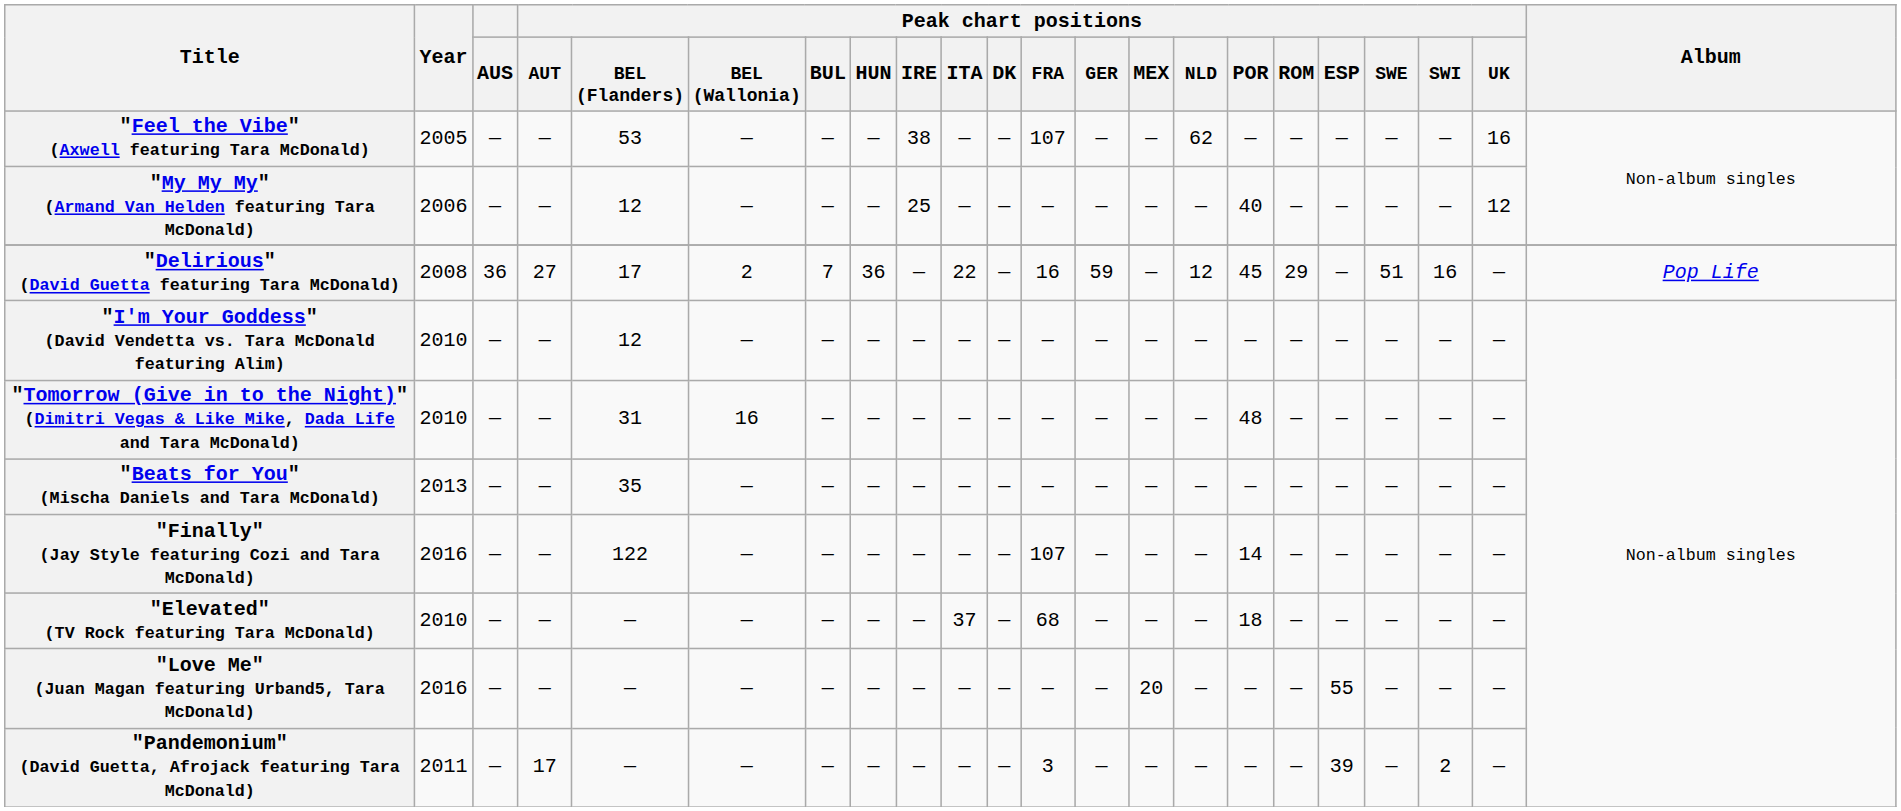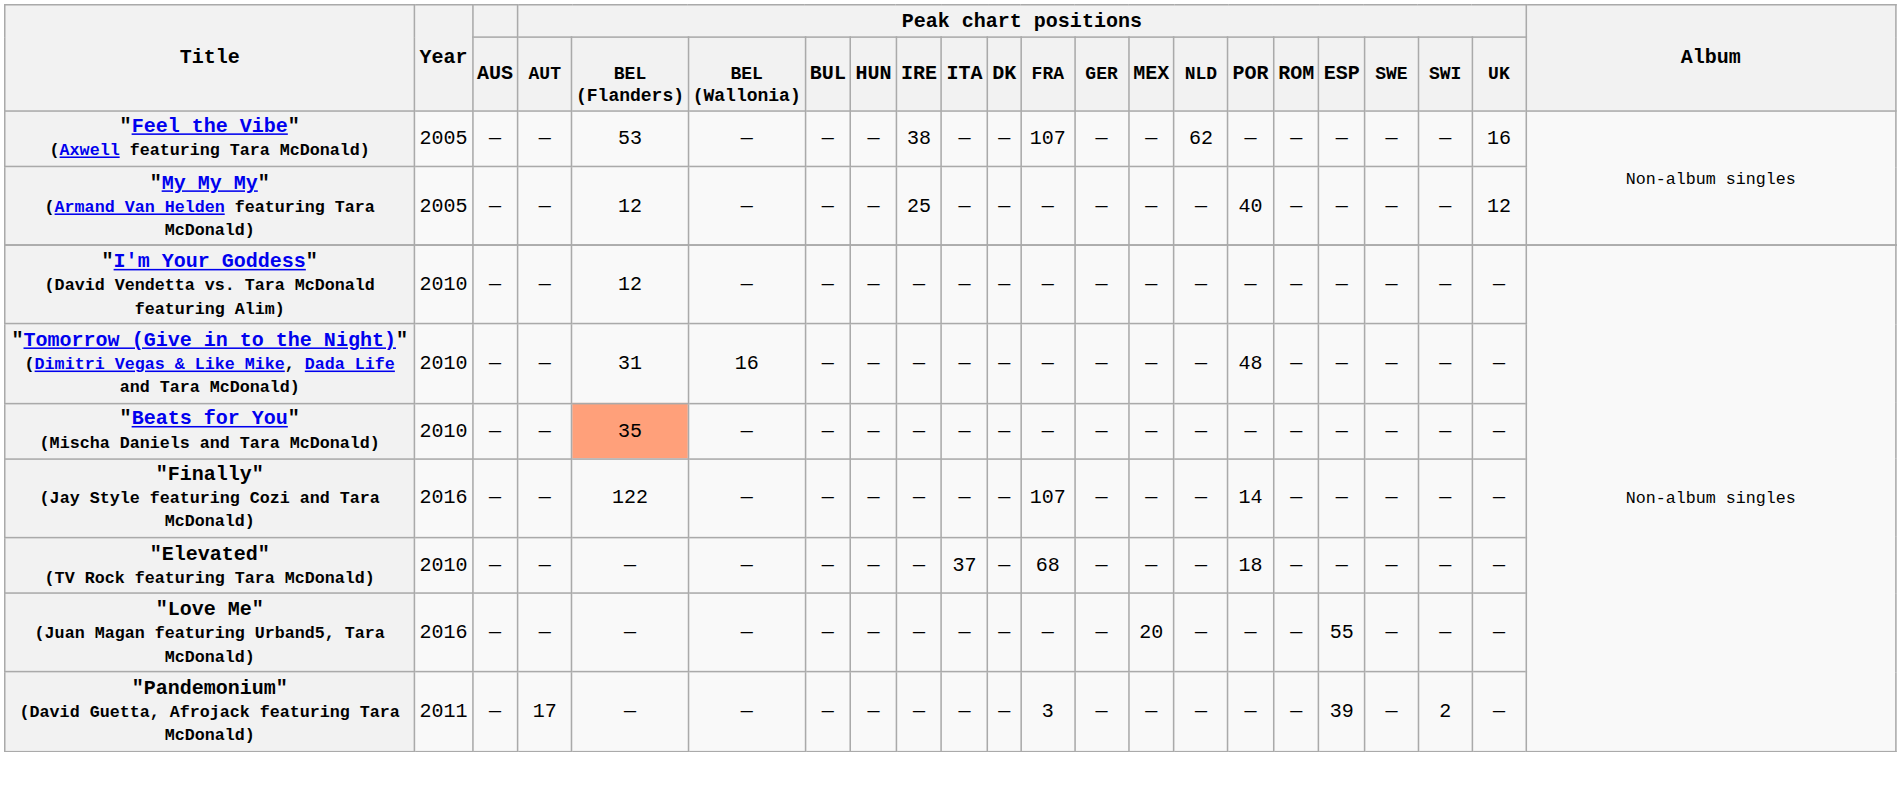 <table class="wikitable plainrowheaders" style="text-align:center;" border="1">
 <tr>
 <th rowspan="2" scope="col" style="width:20em;">Title</th>
 <th rowspan="2" scope="col" style="width:1em;">Year</th>
 <th></th>
 <th colspan="18" scope="col">Peak chart positions</th>
 <th rowspan="2" scope="col" style="width:18em;">Album</th>
 </tr>
 <tr>
 <th>AUS</th>
 <th scope="col" style="width:2.5em;font-size:90%;">AUT</th>
 <th scope="col" style="width:2.5em;font-size:90%;"><br>BEL<br>(Flanders)</th>
 <th scope="col" style="width:2.5em;font-size:90%;"><br>BEL<br>(Wallonia)</th>
 <th>BUL</th>
 <th>HUN</th>
 <th>IRE</th>
 <th>ITA</th>
 <th>DK</th>
 <th scope="col" style="width:2.5em;font-size:90%;">FRA</th>
 <th scope="col" style="width:2.5em;font-size:90%;">GER</th>
 <th>MEX</th>
 <th scope="col" style="width:2.5em;font-size:90%;">NLD</th>
 <th>POR</th>
 <th>ROM</th>
 <th>ESP</th>
 <th scope="col" style="width:2.5em;font-size:90%;">SWE</th>
 <th scope="col" style="width:2.5em;font-size:90%;">SWI</th>
 <th scope="col" style="width:2.5em;font-size:90%;">UK</th>
 </tr>
 <tr>
 <th scope="row">"<a href='#'>Feel the Vibe</a>"<br><small>(<a href='#'>Axwell</a> featuring Tara McDonald)</small></th>
 <td>2005</td>
 <td>—</td>
 <td>—</td>
 <td>53</td>
 <td>—</td>
 <td>—</td>
 <td>—</td>
 <td>38</td>
 <td>—</td>
 <td>—</td>
 <td>107</td>
 <td>—</td>
 <td>—</td>
 <td>62</td>
 <td>—</td>
 <td>—</td>
 <td>—</td>
 <td>—</td>
 <td>—</td>
 <td —>16</td>
 <td rowspan="2"><small>Non-album singles</small></td>
 </tr>
 <tr>
 <th scope="row">"<a href='#'>My My My</a>" <br><small>(<a href='#'>Armand Van Helden</a> featuring Tara McDonald)</small></th>
-<td>2006</td>
+<td>2005</td>
 <td>—</td>
 <td>—</td>
 <td>12</td>
 <td>—</td>
 <td>—</td>
 <td>—</td>
 <td>25</td>
 <td>—</td>
 <td>—</td>
 <td>—</td>
 <td>—</td>
 <td>—</td>
 <td>—</td>
 <td>40</td>
 <td>—</td>
 <td>—</td>
 <td>—</td>
 <td>—</td>
 <td>12</td>
 </tr>
 <tr>
-</tr>
-<tr>
-<th scope="row">"<a href='#'>Delirious</a>"<br><small>(<a href='#'>David Guetta</a> featuring Tara McDonald)</small></th>
-<td>2008</td>
-<td>36</td>
-<td>27</td>
-<td>17</td>
-<td>2</td>
-<td>7</td>
-<td>36</td>
-<td>—</td>
-<td>22</td>
-<td>—</td>
-<td>16</td>
-<td>59</td>
-<td>—</td>
-<td>12</td>
-<td>45</td>
-<td>29</td>
-<td>—</td>
-<td>51</td>
-<td>16</td>
-<td>—</td>
-<td><em><a href='#'>Pop Life</a></em></td>
 </tr>
 <tr>
 <th scope="row">"<a href='#'>I'm Your Goddess</a>" <br><small>(David Vendetta vs. Tara McDonald featuring Alim)</small></th>
 <td>2010</td>
 <td>—</td>
 <td>—</td>
 <td>12</td>
 <td>—</td>
 <td>—</td>
 <td>—</td>
 <td>—</td>
 <td>—</td>
 <td>—</td>
 <td>—</td>
 <td>—</td>
 <td>—</td>
 <td>—</td>
 <td>—</td>
 <td>—</td>
 <td>—</td>
 <td>—</td>
 <td>—</td>
 <td —>—</td>
 <td rowspan="7"><small>Non-album singles</small></td>
 </tr>
 <tr>
 <th scope="row">"<a href='#'>Tomorrow (Give in to the Night)</a>" <br><small>(<a href='#'>Dimitri Vegas & Like Mike</a>, <a href='#'>Dada Life</a> and Tara McDonald)</small></th>
 <td>2010</td>
 <td>—</td>
 <td>—</td>
 <td>31</td>
 <td>16</td>
 <td>—</td>
 <td>—</td>
 <td>—</td>
 <td>—</td>
 <td>—</td>
 <td>—</td>
 <td>—</td>
 <td>—</td>
 <td>—</td>
 <td>48</td>
 <td>—</td>
 <td>—</td>
 <td>—</td>
 <td>—</td>
 <td>—</td>
 </tr>
 <tr>
 <th scope="row">"<a href='#'>Beats for You</a>" <br><small>(Mischa Daniels and Tara McDonald)</small></th>
-<td>2013</td>
+<td>2010</td>
 <td>—</td>
 <td>—</td>
-<td>35</td>
+<td style="background: lightsalmon;">35</td>
 <td>—</td>
 <td>—</td>
 <td>—</td>
 <td>—</td>
 <td>—</td>
 <td>—</td>
 <td>—</td>
 <td>—</td>
 <td>—</td>
 <td>—</td>
 <td>—</td>
 <td>—</td>
 <td>—</td>
 <td>—</td>
 <td>—</td>
 <td>—</td>
 </tr>
 <tr>
 <th scope="row">"Finally"<br><small>(Jay Style featuring Cozi and Tara McDonald)</small></th>
 <td>2016</td>
 <td>—</td>
 <td>—</td>
 <td>122</td>
 <td>—</td>
 <td>—</td>
 <td>—</td>
 <td>—</td>
 <td>—</td>
 <td>—</td>
 <td>107</td>
 <td>—</td>
 <td>—</td>
 <td>—</td>
 <td>14</td>
 <td>—</td>
 <td>—</td>
 <td>—</td>
 <td>—</td>
 <td>—</td>
 </tr>
 <tr>
 <th scope="row">"Elevated"<br><small>(TV Rock featuring Tara McDonald)</small></th>
 <td>2010</td>
 <td>—</td>
 <td>—</td>
 <td>—</td>
 <td>—</td>
 <td>—</td>
 <td>—</td>
 <td>—</td>
 <td>37</td>
 <td>—</td>
 <td>68</td>
 <td>—</td>
 <td>—</td>
 <td>—</td>
 <td>18</td>
 <td>—</td>
 <td>—</td>
 <td>—</td>
 <td>—</td>
 <td>—</td>
 </tr>
 <tr>
 <th scope="row">"Love Me"<br><small>(Juan Magan featuring Urband5, Tara McDonald)</small></th>
 <td>2016</td>
 <td>—</td>
 <td>—</td>
 <td>—</td>
 <td>—</td>
 <td>—</td>
 <td>—</td>
 <td>—</td>
 <td>—</td>
 <td>—</td>
 <td>—</td>
 <td>—</td>
 <td>20</td>
 <td>—</td>
 <td>—</td>
 <td>—</td>
 <td>55</td>
 <td>—</td>
 <td>—</td>
 <td>—</td>
 </tr>
 <tr>
 <th scope="row">"Pandemonium"<br><small>(David Guetta, Afrojack featuring Tara McDonald)</small></th>
 <td>2011</td>
 <td>—</td>
 <td>17</td>
 <td>—</td>
 <td>—</td>
 <td>—</td>
 <td>—</td>
 <td>—</td>
 <td>—</td>
 <td>—</td>
 <td>3</td>
 <td>—</td>
 <td>—</td>
 <td>—</td>
 <td>—</td>
 <td>—</td>
 <td>39</td>
 <td>—</td>
 <td>2</td>
 <td>—</td>
 </tr>
 </table>
